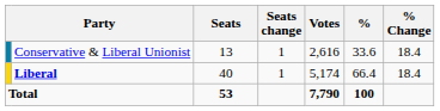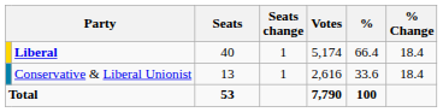 <table class="wikitable sortable">
 <tr>
 <th style="width:100px" colspan=2>Party</th>
 <th style="width:70px;">Seats</th>
 <th style="width:40px;">Seats change</th>
 <th style="width:40px;">Votes</th>
 <th style="width:40px;">%</th>
 <th style="width:40px;">% Change</th>
+</tr>
+<tr>
+<td bgcolor="#FFD700"></td>
+<td><strong><a href='#'>Liberal</a></strong></td>
+<td align=center>40</td>
+<td align=center>1</td>
+<td align=center>5,174</td>
+<td align=center>66.4</td>
+<td align=center> 18.4</td>
 </tr>
 <tr>
 <td bgcolor="#0281AA"></td>
 <td><a href='#'>Conservative</a> & <a href='#'>Liberal Unionist</a></td>
 <td align=center>13</td>
 <td align=center>1</td>
 <td align=center>2,616</td>
 <td align=center>33.6</td>
 <td align=center> 18.4</td>
 </tr>
 <tr>
-<td bgcolor="#FFD700"></td>
-<td><strong><a href='#'>Liberal</a></strong></td>
-<td align=center>40</td>
-<td align=center>1</td>
-<td align=center>5,174</td>
-<td align=center>66.4</td>
-<td align=center> 18.4</td>
-</tr>
-<tr>
 <td colspan=2><strong>Total</strong></td>
 <td align=center><strong>53</strong></td>
 <td align=center></td>
 <td align=center><strong>7,790</strong></td>
 <td align=center><strong>100</strong></td>
 <td align=center></td>
 </tr>
 </table>
